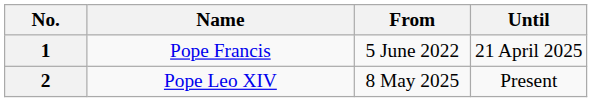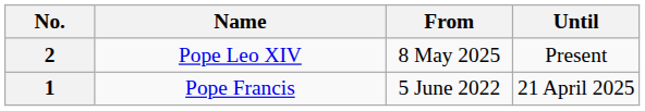 <table class="wikitable" style="font-size:100%; text-align:center;">
 <tr>
 <th scope="col">No.</th>
 <th scope="col" style="border-left:none;">Name</th>
 <th scope="col" style="width:20%;">From</th>
 <th scope="col" style="width:20%;">Until</th>
 </tr>
 <tr>
+<th>2</th>
+<td><a href='#'>Pope Leo XIV</a><br></td>
+<td>8 May 2025</td>
+<td>Present</td>
+</tr>
+<tr>
 <th scope="row">1</th>
 <td><a href='#'>Pope Francis</a><br></td>
 <td>5 June 2022</td>
 <td>21 April 2025</td>
 </tr>
-<tr>
-<th>2</th>
-<td><a href='#'>Pope Leo XIV</a><br></td>
-<td>8 May 2025</td>
-<td>Present</td>
-</tr>
 </table>
